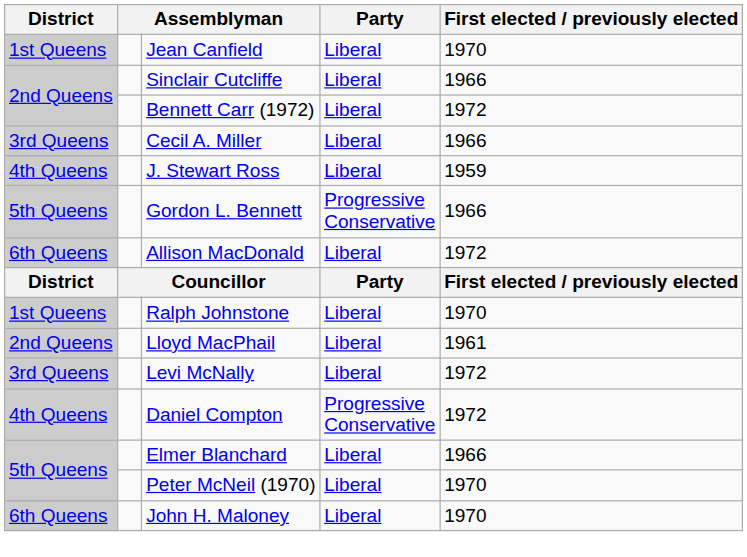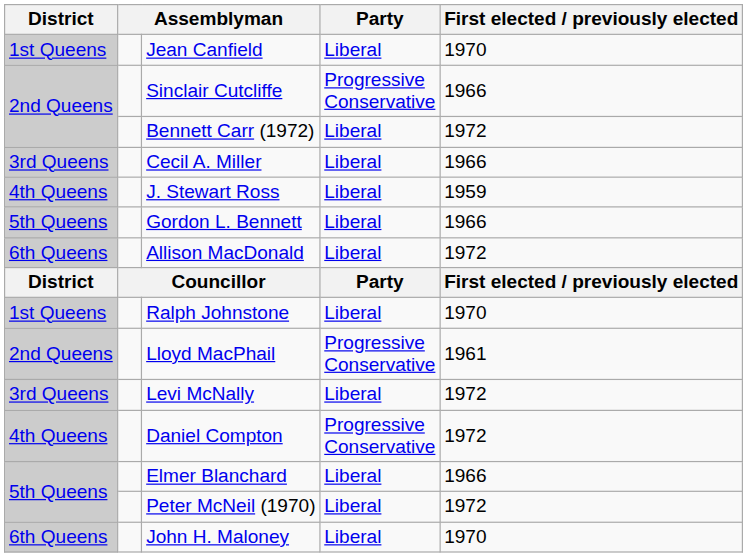 <table class="wikitable sortable">
 <tr>
 <th>District</th>
 <th colspan="2">Assemblyman</th>
 <th>Party</th>
 <th>First elected / previously elected</th>
 </tr>
 <tr>
 <td bgcolor="CCCCCC"><a href='#'>1st Queens</a></td>
 <td>   </td>
 <td><a href='#'>Jean Canfield</a></td>
 <td><a href='#'>Liberal</a></td>
 <td>1970</td>
 </tr>
 <tr>
 <td rowspan=2 bgcolor="CCCCCC"><a href='#'>2nd Queens</a></td>
 <td>   </td>
 <td><a href='#'>Sinclair Cutcliffe</a></td>
-<td><a href='#'>Liberal</a></td>
+<td><a href='#'>Progressive <br> Conservative</a></td>
 <td>1966</td>
 </tr>
 <tr>
 <td> </td>
 <td><a href='#'>Bennett Carr</a> (1972)</td>
 <td><a href='#'>Liberal</a></td>
 <td>1972</td>
 </tr>
 <tr>
 <td bgcolor="CCCCCC"><a href='#'>3rd Queens</a></td>
 <td>   </td>
 <td><a href='#'>Cecil A. Miller</a></td>
 <td><a href='#'>Liberal</a></td>
 <td>1966</td>
 </tr>
 <tr>
 <td bgcolor="CCCCCC"><a href='#'>4th Queens</a></td>
 <td>   </td>
 <td><a href='#'>J. Stewart Ross</a></td>
 <td><a href='#'>Liberal</a></td>
 <td>1959</td>
 </tr>
 <tr>
 <td bgcolor="CCCCCC"><a href='#'>5th Queens</a></td>
 <td>   </td>
 <td><a href='#'>Gordon L. Bennett</a></td>
-<td><a href='#'>Progressive <br> Conservative</a></td>
+<td><a href='#'>Liberal</a></td>
 <td>1966</td>
 </tr>
 <tr>
 <td bgcolor="CCCCCC"><a href='#'>6th Queens</a></td>
 <td>   </td>
 <td><a href='#'>Allison MacDonald</a></td>
 <td><a href='#'>Liberal</a></td>
 <td>1972</td>
 </tr>
 <tr>
 <th>District</th>
 <th colspan="2">Councillor</th>
 <th>Party</th>
 <th>First elected / previously elected</th>
 </tr>
 <tr>
 <td bgcolor="CCCCCC"><a href='#'>1st Queens</a></td>
 <td>   </td>
 <td><a href='#'>Ralph Johnstone</a></td>
 <td><a href='#'>Liberal</a></td>
 <td>1970</td>
 </tr>
 <tr>
 <td bgcolor="CCCCCC"><a href='#'>2nd Queens</a></td>
 <td>   </td>
 <td><a href='#'>Lloyd MacPhail</a></td>
-<td><a href='#'>Liberal</a></td>
+<td><a href='#'>Progressive <br> Conservative</a></td>
 <td>1961</td>
 </tr>
 <tr>
 <td bgcolor="CCCCCC"><a href='#'>3rd Queens</a></td>
 <td>   </td>
 <td><a href='#'>Levi McNally</a></td>
 <td><a href='#'>Liberal</a></td>
 <td>1972</td>
 </tr>
 <tr>
 <td bgcolor="CCCCCC"><a href='#'>4th Queens</a></td>
 <td>   </td>
 <td><a href='#'>Daniel Compton</a></td>
 <td><a href='#'>Progressive <br> Conservative</a></td>
 <td>1972</td>
 </tr>
 <tr>
 <td rowspan=2 bgcolor="CCCCCC"><a href='#'>5th Queens</a></td>
 <td>   </td>
 <td><a href='#'>Elmer Blanchard</a></td>
 <td><a href='#'>Liberal</a></td>
 <td>1966</td>
 </tr>
 <tr>
 <td> </td>
 <td><a href='#'>Peter McNeil</a> (1970)</td>
 <td><a href='#'>Liberal</a></td>
-<td>1970</td>
+<td>1972</td>
 </tr>
 <tr>
 <td bgcolor="CCCCCC"><a href='#'>6th Queens</a></td>
 <td>   </td>
 <td><a href='#'>John H. Maloney</a></td>
 <td><a href='#'>Liberal</a></td>
 <td>1970</td>
 </tr>
 </table>
